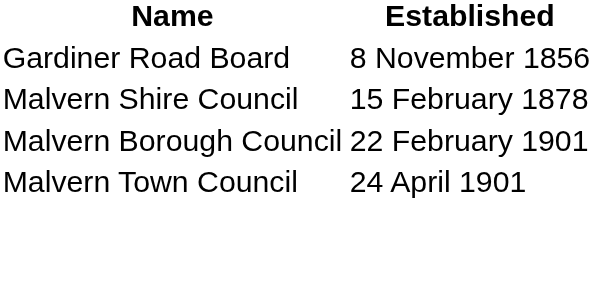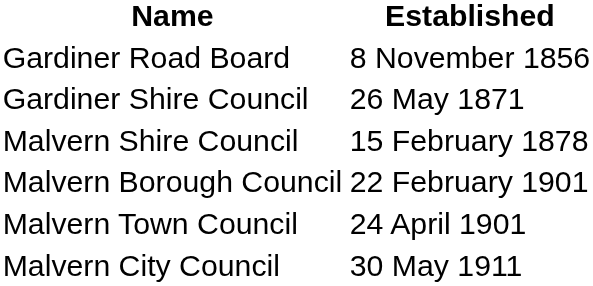 <table class="sortable">
 <tr>
 <th>Name</th>
 <th>Established</th>
 </tr>
 <tr>
 <td>Gardiner Road Board</td>
 <td>8 November 1856</td>
+</tr>
+<tr>
+<td>Gardiner Shire Council</td>
+<td>26 May 1871</td>
 </tr>
 <tr>
 <td>Malvern Shire Council</td>
 <td>15 February 1878</td>
 </tr>
 <tr>
 <td>Malvern Borough Council</td>
 <td>22 February 1901</td>
 </tr>
 <tr>
 <td>Malvern Town Council</td>
 <td>24 April 1901</td>
 </tr>
+<tr>
+<td>Malvern City Council</td>
+<td>30 May 1911</td>
+</tr>
 </table>
